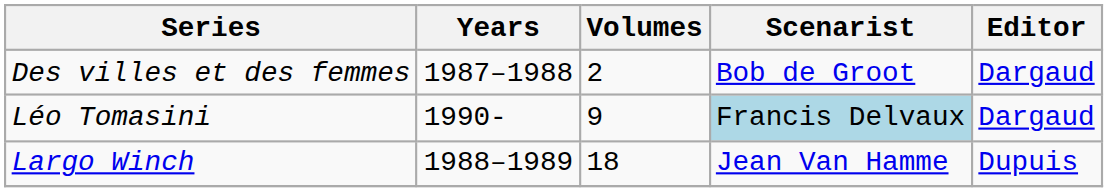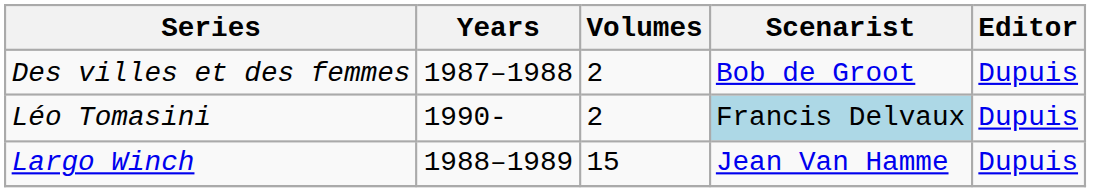 <table class="wikitable" id="noveltable" border="1">
 <tr>
 <th>Series</th>
 <th>Years</th>
 <th>Volumes</th>
 <th>Scenarist</th>
 <th>Editor</th>
 </tr>
 <tr align="left">
 <td><em>Des villes et des femmes</em></td>
 <td>1987–1988</td>
 <td>2</td>
 <td><a href='#'>Bob de Groot</a></td>
-<td><a href='#'>Dargaud</a></td>
+<td><a href='#'>Dupuis</a></td>
 </tr>
 <tr>
 <td><em>Léo Tomasini</em></td>
 <td>1990-</td>
-<td>9</td>
+<td>2</td>
 <td style="background: lightblue;">Francis Delvaux</td>
-<td><a href='#'>Dargaud</a></td>
+<td><a href='#'>Dupuis</a></td>
 </tr>
 <tr>
 <td><em><a href='#'>Largo Winch</a></em></td>
 <td>1988–1989</td>
-<td>18</td>
+<td>15</td>
 <td><a href='#'>Jean Van Hamme</a></td>
 <td><a href='#'>Dupuis</a></td>
 </tr>
 <tr>
 </tr>
 </table>
